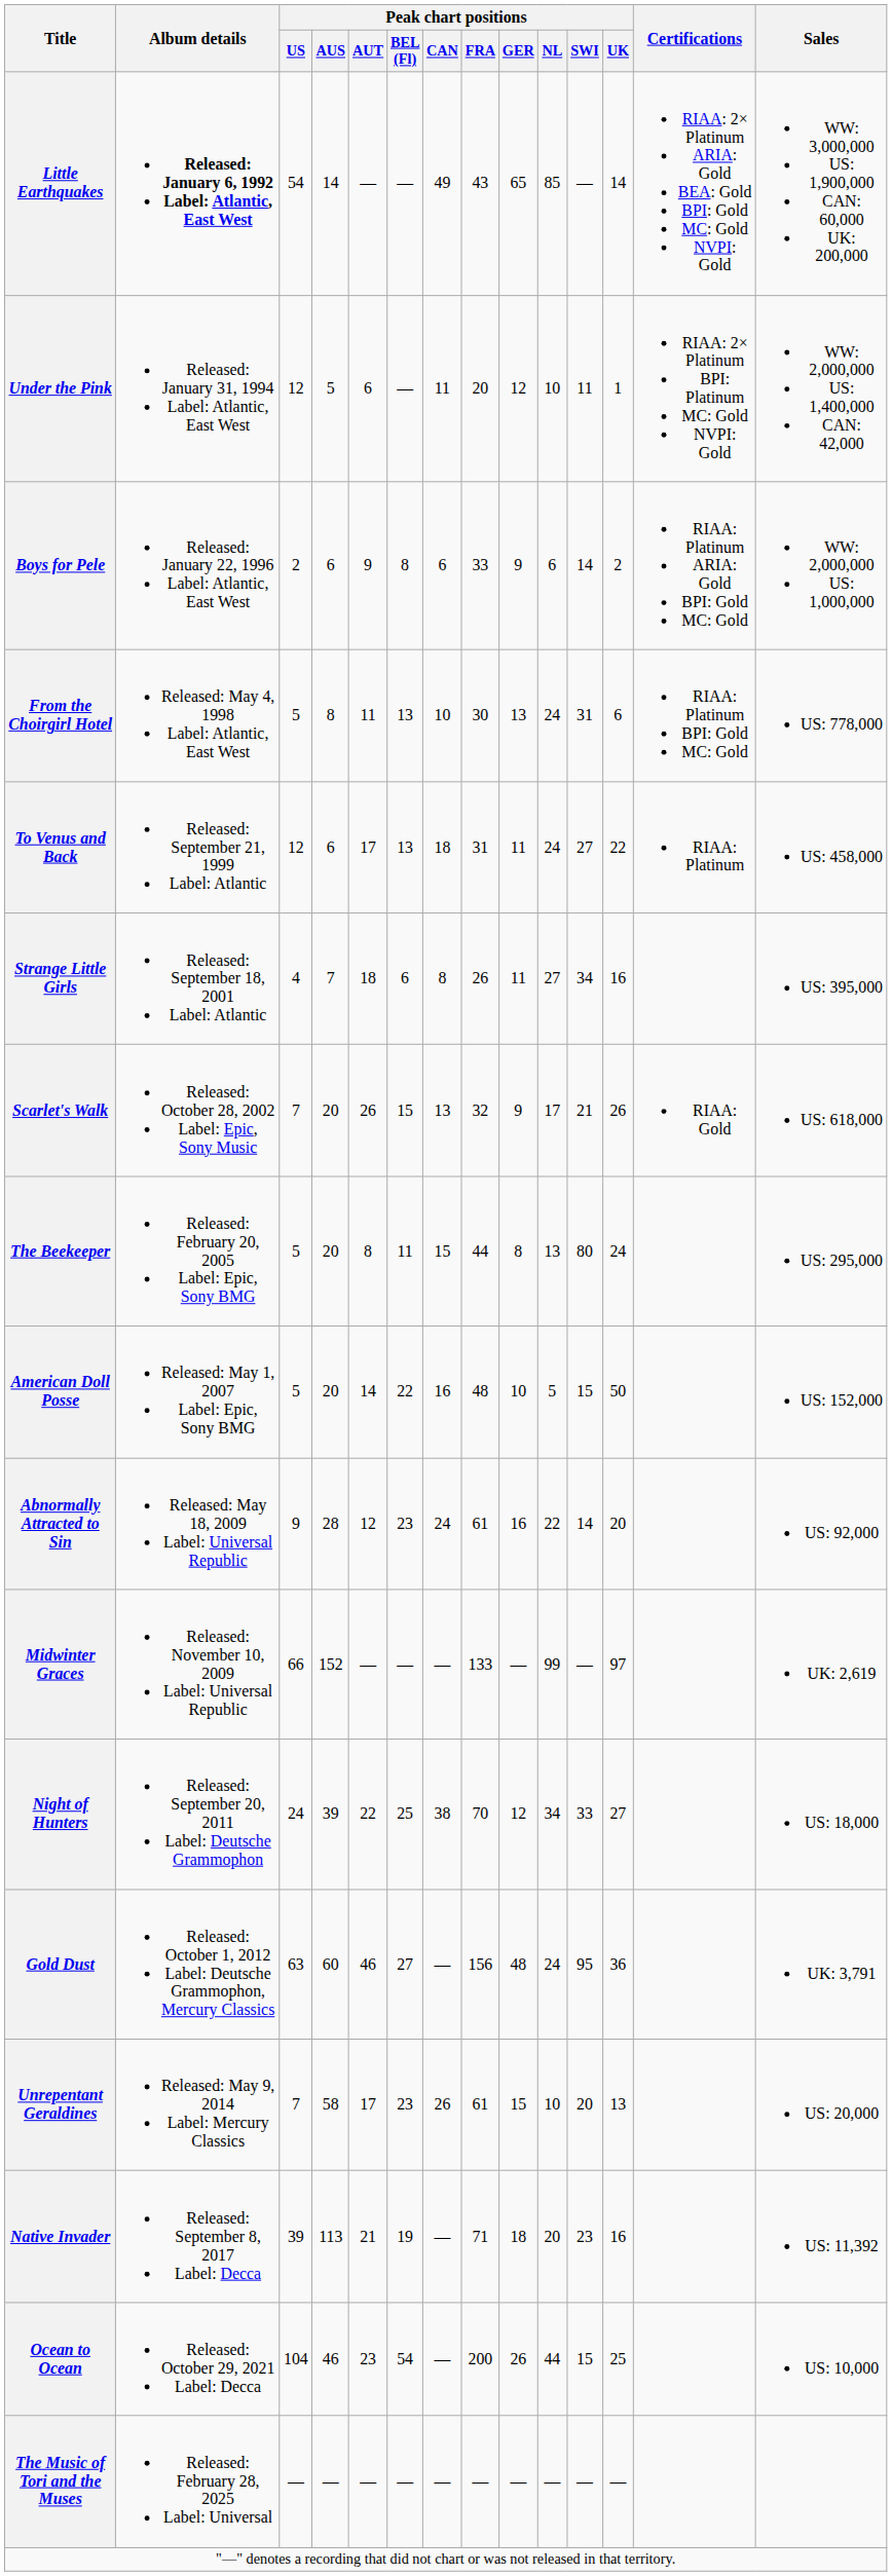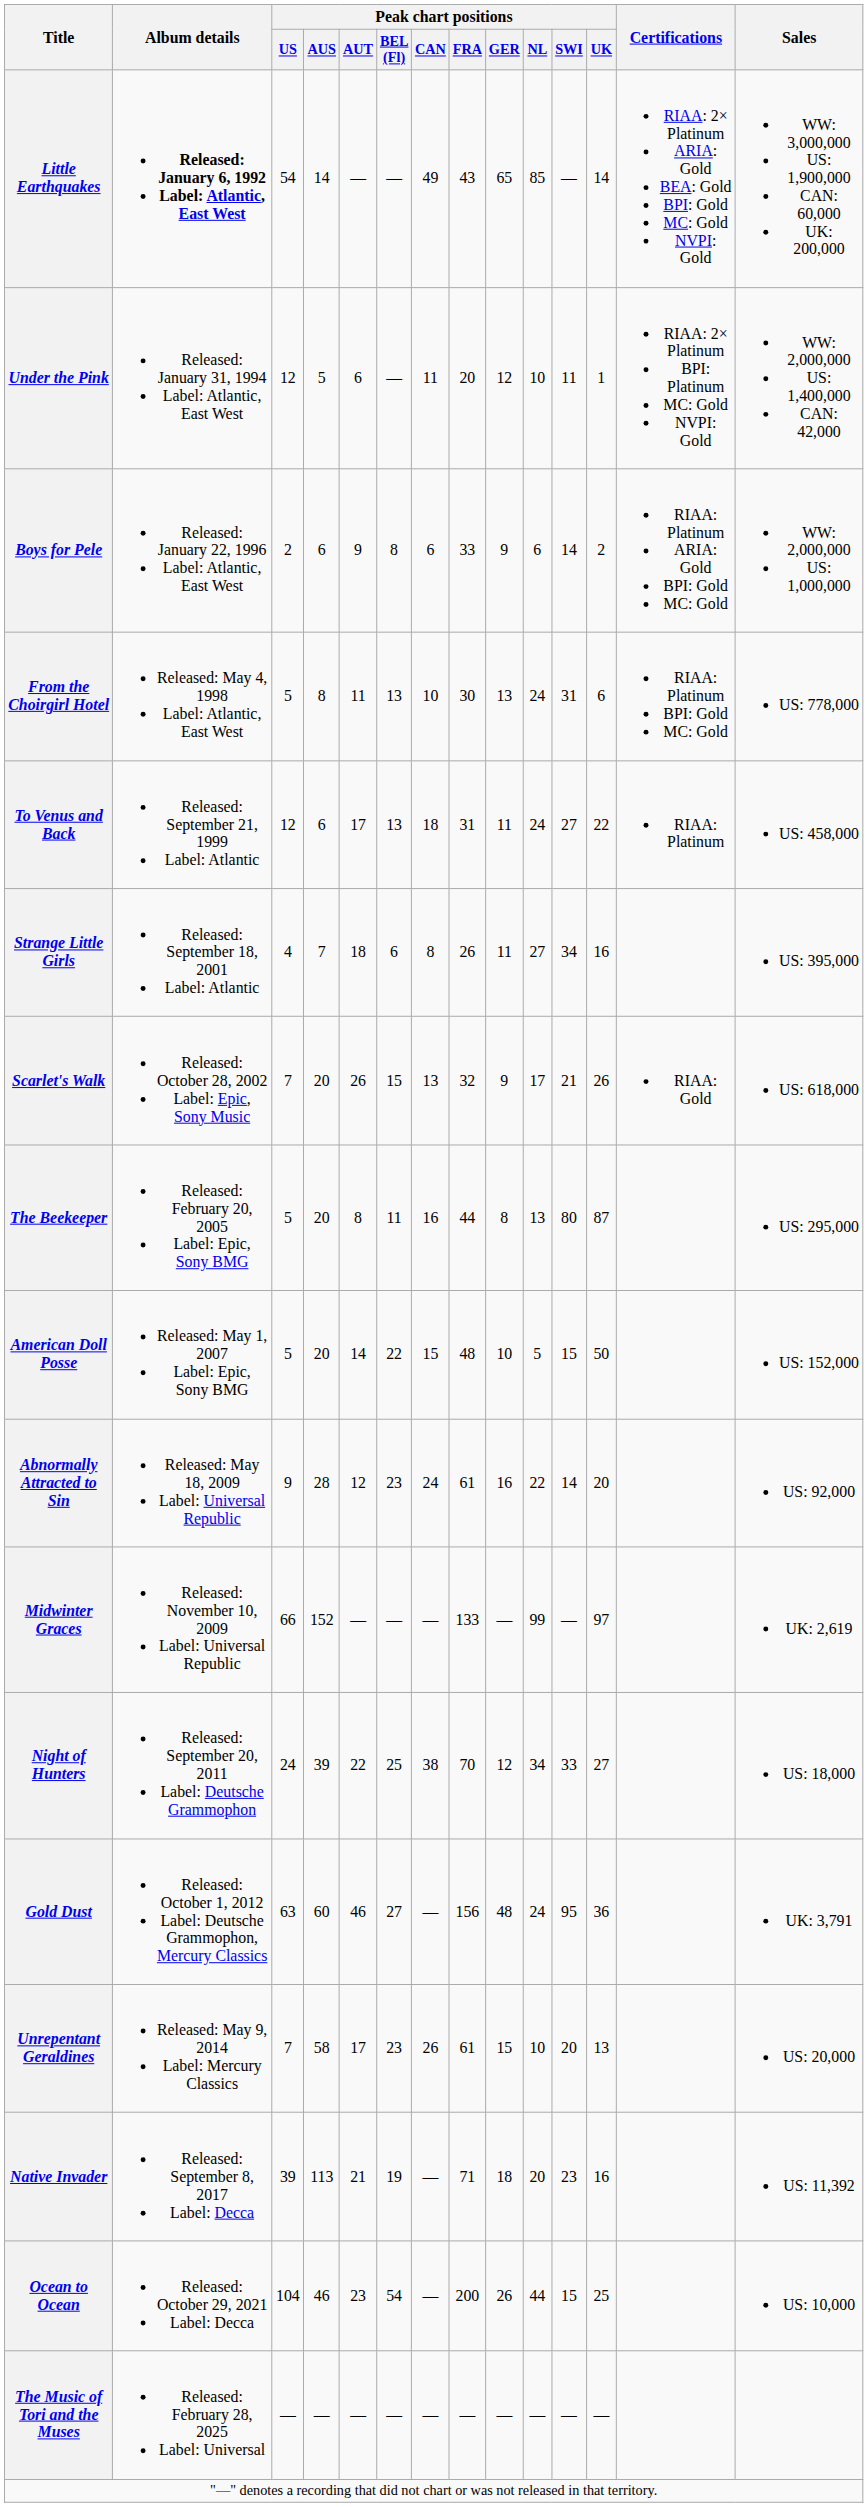 <table class="wikitable plainrowheaders" style="text-align:center;">
 <tr>
 <th scope="col" rowspan="2" style="width:12em;">Title</th>
 <th scope="col" rowspan="2" style="width:16em;">Album details</th>
 <th scope="col" colspan="10">Peak chart positions</th>
 <th scope="col" rowspan="2" style="width:12em;"><a href='#'>Certifications</a></th>
 <th scope="col" rowspan="2" style="width:13em;">Sales</th>
 </tr>
 <tr>
 <th scope="col" style="width:2.2em;font-size:90%;"><a href='#'>US</a><br></th>
 <th scope="col" style="width:2.2em;font-size:90%;"><a href='#'>AUS</a><br></th>
 <th scope="col" style="width:2.2em;font-size:90%;"><a href='#'>AUT</a><br></th>
 <th scope="col" style="width:2.2em;font-size:90%;"><a href='#'>BEL (Fl)</a><br></th>
 <th scope="col" style="width:2.2em;font-size:90%;"><a href='#'>CAN</a><br></th>
 <th scope="col" style="width:2.2em;font-size:90%;"><a href='#'>FRA</a><br></th>
 <th scope="col" style="width:2.2em;font-size:90%;"><a href='#'>GER</a><br></th>
 <th scope="col" style="width:2.2em;font-size:90%;"><a href='#'>NL</a><br></th>
 <th scope="col" style="width:2.2em;font-size:90%;"><a href='#'>SWI</a><br></th>
 <th scope="col" style="width:2.2em;font-size:90%;"><a href='#'>UK</a><br></th>
 </tr>
 <tr>
 <th scope="row"><em><a href='#'>Little Earthquakes</a></em></th>
 <td><strong><br><ul><li>Released: January 6, 1992</li><li>Label: <a href='#'>Atlantic</a>, <a href='#'>East West</a></li></ul></strong></td>
 <td>54</td>
 <td>14</td>
 <td>—</td>
 <td>—</td>
 <td>49</td>
 <td>43</td>
 <td>65</td>
 <td>85</td>
 <td>—</td>
 <td>14</td>
 <td><br><ul><li><a href='#'>RIAA</a>: 2× Platinum</li><li><a href='#'>ARIA</a>: Gold</li><li><a href='#'>BEA</a>: Gold</li><li><a href='#'>BPI</a>: Gold</li><li><a href='#'>MC</a>: Gold</li><li><a href='#'>NVPI</a>: Gold</li></ul></td>
 <td><br><ul><li>WW: 3,000,000</li><li>US: 1,900,000</li><li>CAN: 60,000</li><li>UK: 200,000</li></ul></td>
 </tr>
 <tr>
 <th scope="row"><em><a href='#'>Under the Pink</a></em></th>
 <td><br><ul><li>Released: January 31, 1994</li><li>Label: Atlantic, East West</li></ul></td>
 <td>12</td>
 <td>5</td>
 <td>6</td>
 <td>—</td>
 <td>11</td>
 <td>20</td>
 <td>12</td>
 <td>10</td>
 <td>11</td>
 <td>1</td>
 <td><br><ul><li>RIAA: 2× Platinum</li><li>BPI: Platinum</li><li>MC: Gold</li><li>NVPI: Gold</li></ul></td>
 <td><br><ul><li>WW: 2,000,000</li><li>US: 1,400,000</li><li>CAN: 42,000</li></ul></td>
 </tr>
 <tr>
 <th scope="row"><em><a href='#'>Boys for Pele</a></em></th>
 <td><br><ul><li>Released: January 22, 1996</li><li>Label: Atlantic, East West</li></ul></td>
 <td>2</td>
 <td>6</td>
 <td>9</td>
 <td>8</td>
 <td>6</td>
 <td>33</td>
 <td>9</td>
 <td>6</td>
 <td>14</td>
 <td>2</td>
 <td><br><ul><li>RIAA: Platinum</li><li>ARIA: Gold</li><li>BPI: Gold</li><li>MC: Gold</li></ul></td>
 <td><br><ul><li>WW: 2,000,000</li><li>US: 1,000,000</li></ul></td>
 </tr>
 <tr>
 <th scope="row"><em><a href='#'>From the Choirgirl Hotel</a></em></th>
 <td><br><ul><li>Released: May 4, 1998</li><li>Label: Atlantic, East West</li></ul></td>
 <td>5</td>
 <td>8</td>
 <td>11</td>
 <td>13</td>
 <td>10</td>
 <td>30</td>
 <td>13</td>
 <td>24</td>
 <td>31</td>
 <td>6</td>
 <td><br><ul><li>RIAA: Platinum</li><li>BPI: Gold</li><li>MC: Gold</li></ul></td>
 <td><br><ul><li>US: 778,000</li></ul></td>
 </tr>
 <tr>
 <th scope="row"><em><a href='#'>To Venus and Back</a></em></th>
 <td><br><ul><li>Released: September 21, 1999</li><li>Label: Atlantic</li></ul></td>
 <td>12</td>
 <td>6</td>
 <td>17</td>
 <td>13</td>
 <td>18</td>
 <td>31</td>
 <td>11</td>
 <td>24</td>
 <td>27</td>
 <td>22</td>
 <td><br><ul><li>RIAA: Platinum</li></ul></td>
 <td><br><ul><li>US: 458,000</li></ul></td>
 </tr>
 <tr>
 <th scope="row"><em><a href='#'>Strange Little Girls</a></em></th>
 <td><br><ul><li>Released: September 18, 2001</li><li>Label: Atlantic</li></ul></td>
 <td>4</td>
 <td>7</td>
 <td>18</td>
 <td>6</td>
 <td>8</td>
 <td>26</td>
 <td>11</td>
 <td>27</td>
 <td>34</td>
 <td>16</td>
 <td></td>
 <td><br><ul><li>US: 395,000</li></ul></td>
 </tr>
 <tr>
 <th scope="row"><em><a href='#'>Scarlet's Walk</a></em></th>
 <td><br><ul><li>Released: October 28, 2002</li><li>Label: <a href='#'>Epic</a>, <a href='#'>Sony Music</a></li></ul></td>
 <td>7</td>
 <td>20</td>
 <td>26</td>
 <td>15</td>
 <td>13</td>
 <td>32</td>
 <td>9</td>
 <td>17</td>
 <td>21</td>
 <td>26</td>
 <td><br><ul><li>RIAA: Gold</li></ul></td>
 <td><br><ul><li>US: 618,000</li></ul></td>
 </tr>
 <tr>
 <th scope="row"><em><a href='#'>The Beekeeper</a></em></th>
 <td><br><ul><li>Released: February 20, 2005</li><li>Label: Epic, <a href='#'>Sony BMG</a></li></ul></td>
 <td>5</td>
 <td>20</td>
 <td>8</td>
 <td>11</td>
-<td>15</td>
+<td>16</td>
 <td>44</td>
 <td>8</td>
 <td>13</td>
 <td>80</td>
-<td>24</td>
+<td>87</td>
 <td></td>
 <td><br><ul><li>US: 295,000</li></ul></td>
 </tr>
 <tr>
 <th scope="row"><em><a href='#'>American Doll Posse</a></em></th>
 <td><br><ul><li>Released: May 1, 2007</li><li>Label: Epic, Sony BMG</li></ul></td>
 <td>5</td>
 <td>20</td>
 <td>14</td>
 <td>22</td>
-<td>16</td>
+<td>15</td>
 <td>48</td>
 <td>10</td>
 <td>5</td>
 <td>15</td>
 <td>50</td>
 <td></td>
 <td><br><ul><li>US: 152,000</li></ul></td>
 </tr>
 <tr>
 <th scope="row"><em><a href='#'>Abnormally Attracted to Sin</a></em></th>
 <td><br><ul><li>Released: May 18, 2009</li><li>Label: <a href='#'>Universal Republic</a></li></ul></td>
 <td>9</td>
 <td>28</td>
 <td>12</td>
 <td>23</td>
 <td>24</td>
 <td>61</td>
 <td>16</td>
 <td>22</td>
 <td>14</td>
 <td>20</td>
 <td></td>
 <td><br><ul><li>US: 92,000</li></ul></td>
 </tr>
 <tr>
 <th scope="row"><em><a href='#'>Midwinter Graces</a></em></th>
 <td><br><ul><li>Released: November 10, 2009</li><li>Label: Universal Republic</li></ul></td>
 <td>66</td>
 <td>152</td>
 <td>—</td>
 <td>—</td>
 <td>—</td>
 <td>133</td>
 <td>—</td>
 <td>99</td>
 <td>—</td>
 <td>97</td>
 <td></td>
 <td><br><ul><li>UK: 2,619</li></ul></td>
 </tr>
 <tr>
 <th scope="row"><em><a href='#'>Night of Hunters</a></em></th>
 <td><br><ul><li>Released: September 20, 2011</li><li>Label: <a href='#'>Deutsche Grammophon</a></li></ul></td>
 <td>24</td>
 <td>39</td>
 <td>22</td>
 <td>25</td>
 <td>38</td>
 <td>70</td>
 <td>12</td>
 <td>34</td>
 <td>33</td>
 <td>27</td>
 <td></td>
 <td><br><ul><li>US: 18,000</li></ul></td>
 </tr>
 <tr>
 <th scope="row"><em><a href='#'>Gold Dust</a></em></th>
 <td><br><ul><li>Released: October 1, 2012</li><li>Label: Deutsche Grammophon, <a href='#'>Mercury Classics</a></li></ul></td>
 <td>63</td>
 <td>60</td>
 <td>46</td>
 <td>27</td>
 <td>—</td>
 <td>156</td>
 <td>48</td>
 <td>24</td>
 <td>95</td>
 <td>36</td>
 <td></td>
 <td><br><ul><li>UK: 3,791</li></ul></td>
 </tr>
 <tr>
 <th scope="row"><em><a href='#'>Unrepentant Geraldines</a></em></th>
 <td><br><ul><li>Released: May 9, 2014</li><li>Label: Mercury Classics</li></ul></td>
 <td>7</td>
 <td>58</td>
 <td>17</td>
 <td>23</td>
 <td>26</td>
 <td>61</td>
 <td>15</td>
 <td>10</td>
 <td>20</td>
 <td>13</td>
 <td></td>
 <td><br><ul><li>US: 20,000</li></ul></td>
 </tr>
 <tr>
 <th scope="row"><em><a href='#'>Native Invader</a></em></th>
 <td><br><ul><li>Released: September 8, 2017</li><li>Label: <a href='#'>Decca</a></li></ul></td>
 <td>39</td>
 <td>113</td>
 <td>21</td>
 <td>19</td>
 <td>—</td>
 <td>71</td>
 <td>18</td>
 <td>20</td>
 <td>23</td>
 <td>16</td>
 <td></td>
 <td><br><ul><li>US: 11,392</li></ul></td>
 </tr>
 <tr>
 <th scope="row"><em><a href='#'>Ocean to Ocean</a></em></th>
 <td><br><ul><li>Released: October 29, 2021</li><li>Label: Decca</li></ul></td>
 <td>104</td>
 <td>46</td>
 <td>23</td>
 <td>54</td>
 <td>—</td>
 <td>200</td>
 <td>26</td>
 <td>44</td>
 <td>15</td>
 <td>25</td>
 <td></td>
 <td><br><ul><li>US: 10,000</li></ul></td>
 </tr>
 <tr>
 <th scope="row"><em><a href='#'>The Music of Tori and the Muses</a></em></th>
 <td><br><ul><li>Released: February 28, 2025</li><li>Label: Universal</li></ul></td>
 <td>—</td>
 <td>—</td>
 <td>—</td>
 <td>—</td>
 <td>—</td>
 <td>—</td>
 <td>—</td>
 <td>—</td>
 <td>—</td>
 <td>—</td>
 <td></td>
 <td></td>
 </tr>
 <tr>
 <td colspan="14" style="font-size:90%">"—" denotes a recording that did not chart or was not released in that territory.</td>
 </tr>
 </table>
